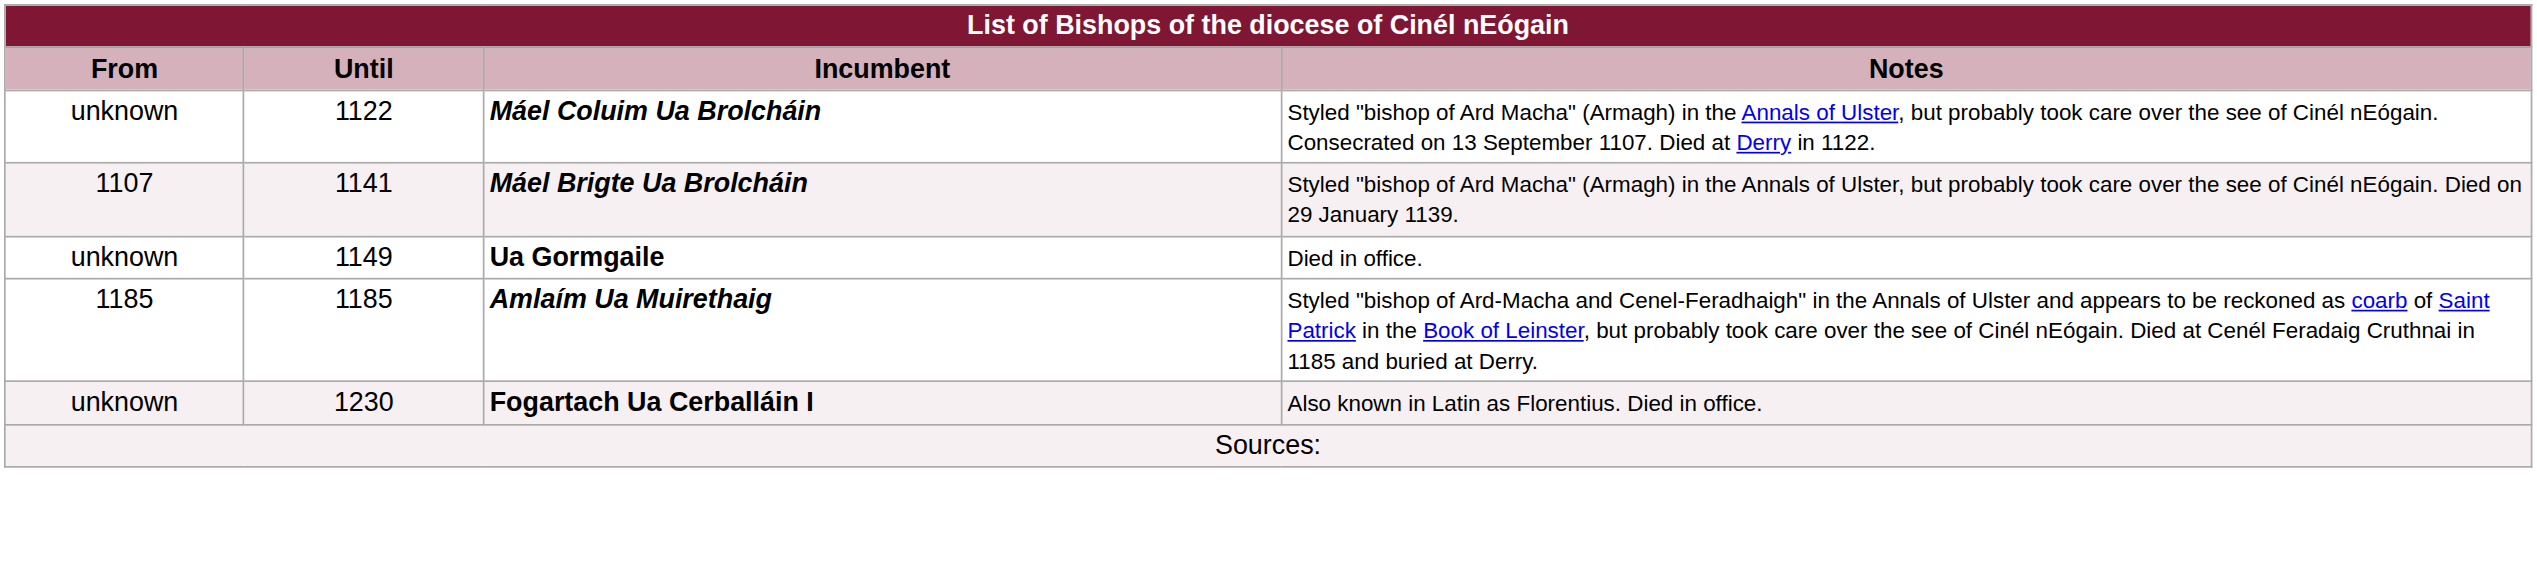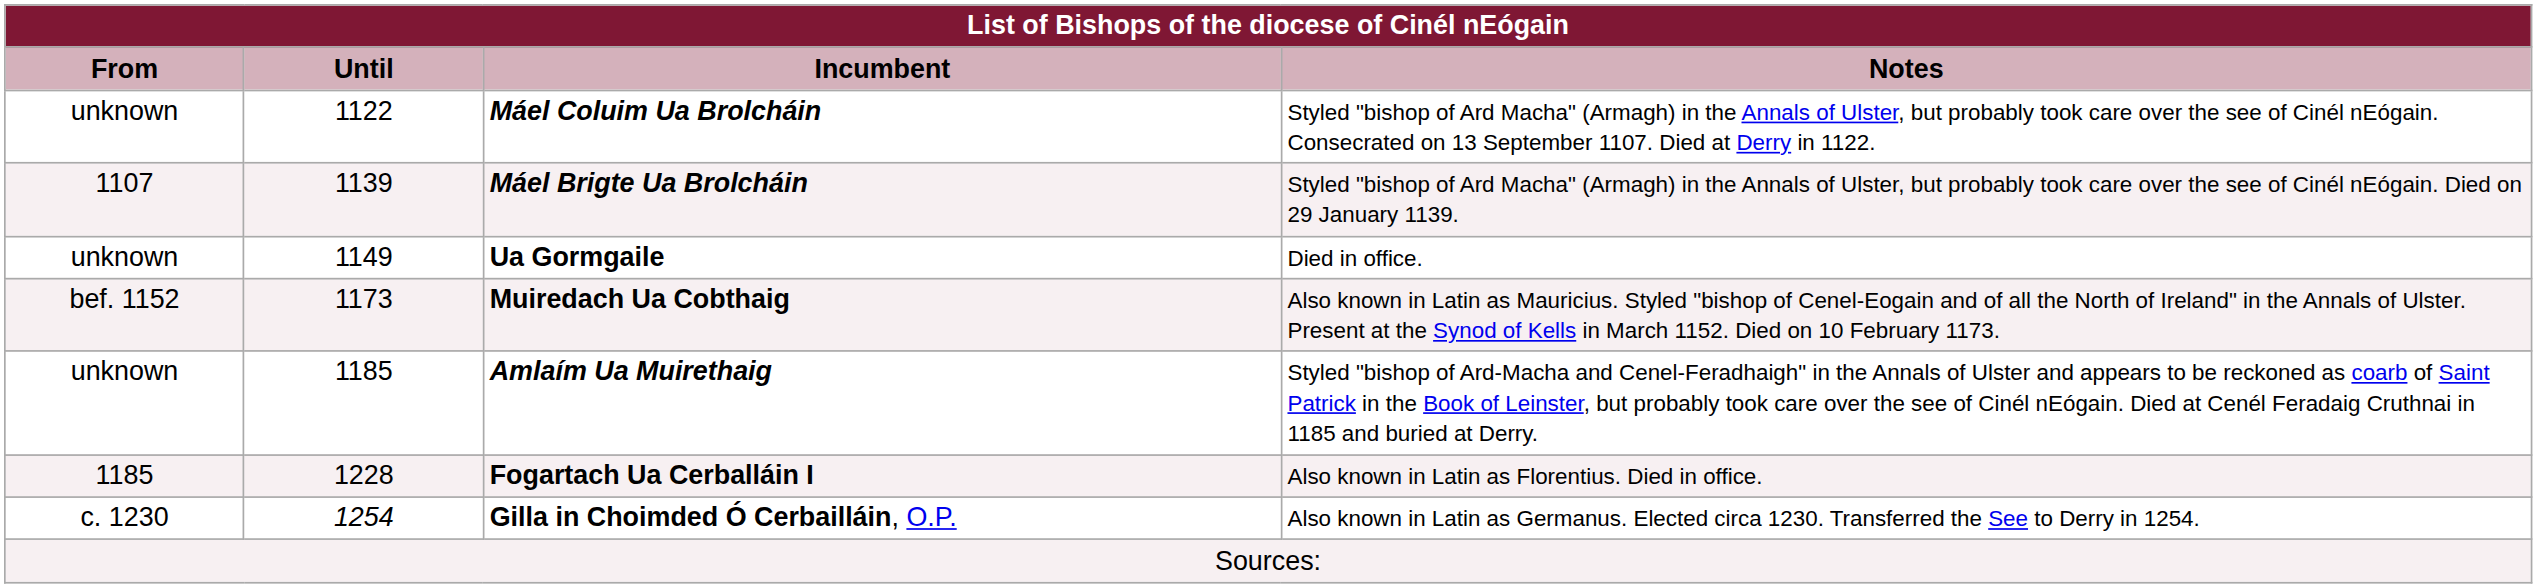 <table class="wikitable" style="width:95%;" border="1" cellpadding="2">
 <tr>
 <th colspan="4" style="background-color: #7F1734; color: white;">List of Bishops of the diocese of Cinél nEógain</th>
 </tr>
 <tr align=center>
 <th style="background-color:#D4B1BB" width="9%">From</th>
 <th style="background-color:#D4B1BB" width="9%">Until</th>
 <th style="background-color:#D4B1BB" width="30%">Incumbent</th>
 <th style="background-color:#D4B1BB" width="47%">Notes</th>
 </tr>
 <tr valign=top bgcolor="white">
 <td align=center>unknown</td>
 <td align=center>1122</td>
 <td><strong><em>Máel Coluim Ua Brolcháin</em></strong> </td>
 <td><small>Styled "bishop of Ard Macha" (Armagh) in the <a href='#'>Annals of Ulster</a>, but probably took care over the see of Cinél nEógain. Consecrated on 13 September 1107. Died at <a href='#'>Derry</a> in 1122.</small></td>
 </tr>
 <tr valign=top bgcolor="#F7F0F2">
 <td align=center>1107</td>
-<td align=center>1141</td>
+<td align=center>1139</td>
 <td><strong><em>Máel Brigte Ua Brolcháin</em></strong> </td>
 <td><small>Styled "bishop of Ard Macha" (Armagh) in the Annals of Ulster, but probably took care over the see of Cinél nEógain. Died on 29 January 1139.</small></td>
 </tr>
 <tr valign=top bgcolor="white">
 <td align=center>unknown</td>
 <td align=center>1149</td>
 <td><strong>Ua Gormgaile</strong></td>
 <td><small>Died in office.</small></td>
 </tr>
+<tr valign=top bgcolor="#F7F0F2">
+<td align=center>bef. 1152</td>
+<td align=center>1173</td>
+<td><strong>Muiredach Ua Cobthaig</strong></td>
+<td><small>Also known in Latin as Mauricius. Styled "bishop of Cenel-Eogain and of all the North of Ireland" in the Annals of Ulster. Present at the <a href='#'>Synod of Kells</a> in March 1152. Died on 10 February 1173. </small></td>
+</tr>
 <tr valign=top bgcolor="white">
-<td align=center>1185</td>
+<td align=center>unknown</td>
 <td align=center>1185</td>
 <td><strong><em>Amlaím Ua Muirethaig</em></strong></td>
 <td><small>Styled "bishop of Ard-Macha and Cenel-Feradhaigh" in the Annals of Ulster and appears to be reckoned as <a href='#'>coarb</a> of <a href='#'>Saint Patrick</a> in the <a href='#'>Book of Leinster</a>, but probably took care over the see of Cinél nEógain. Died at Cenél Feradaig Cruthnai in 1185 and buried at Derry.</small></td>
 </tr>
 <tr valign=top bgcolor="#F7F0F2">
-<td align=center>unknown</td>
-<td align=center>1230</td>
+<td align=center>1185</td>
+<td align=center>1228</td>
 <td><strong>Fogartach Ua Cerballáin I</strong></td>
 <td><small>Also known in Latin as Florentius. Died in office.</small></td>
+</tr>
+<tr valign=top bgcolor="white">
+<td align=center>c. 1230</td>
+<td align=center><em>1254</em></td>
+<td><strong>Gilla in Choimded Ó Cerbailláin</strong>, <a href='#'>O.P.</a></td>
+<td><small>Also known in Latin as Germanus. Elected circa 1230. Transferred the <a href='#'>See</a> to Derry in 1254.</small></td>
 </tr>
 <tr valign=top bgcolor="#F7F0F2">
 <td colspan="4" style="text-align: center;">Sources:</td>
 </tr>
 </table>
